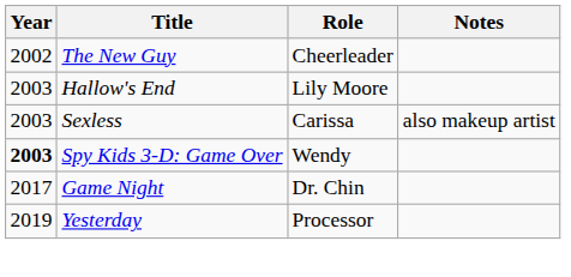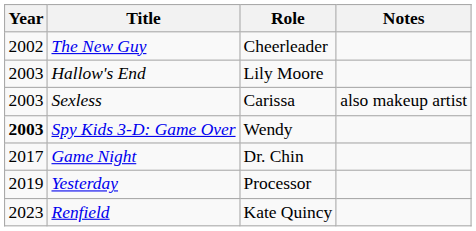 <table class="wikitable">
 <tr>
 <th>Year</th>
 <th>Title</th>
 <th>Role</th>
 <th>Notes</th>
 </tr>
 <tr>
 <td>2002</td>
 <td><em><a href='#'>The New Guy</a></em></td>
 <td>Cheerleader</td>
 <td></td>
 </tr>
 <tr>
 <td>2003</td>
 <td><em>Hallow's End</em></td>
 <td>Lily Moore</td>
 <td></td>
 </tr>
 <tr>
 <td>2003</td>
 <td><em>Sexless</em></td>
 <td>Carissa</td>
 <td>also makeup artist</td>
 </tr>
 <tr>
 <td><strong>2003</strong></td>
 <td><em><a href='#'>Spy Kids 3-D: Game Over</a></em></td>
 <td>Wendy</td>
 <td></td>
 </tr>
 <tr>
 <td>2017</td>
 <td><em><a href='#'>Game Night</a></em></td>
 <td>Dr. Chin</td>
 <td></td>
 </tr>
 <tr>
 <td>2019</td>
 <td><em><a href='#'>Yesterday</a></em></td>
 <td>Processor</td>
 <td></td>
 </tr>
+<tr>
+<td>2023</td>
+<td><em><a href='#'>Renfield</a></em></td>
+<td>Kate Quincy</td>
+<td></td>
+</tr>
 </table>
